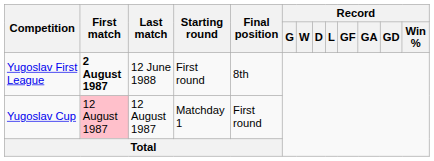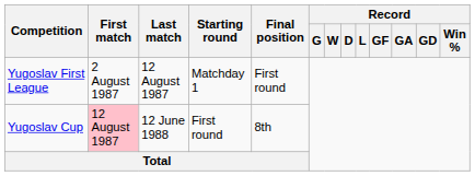 <table class="wikitable" style="text-align: center">
 <tr>
 <th rowspan="2">Competition</th>
 <th rowspan="2">First match</th>
 <th rowspan="2">Last match</th>
 <th rowspan="2">Starting round</th>
 <th rowspan="2">Final position</th>
 <th colspan="8">Record</th>
 </tr>
 <tr>
 <th>G</th>
 <th>W</th>
 <th>D</th>
 <th>L</th>
 <th>GF</th>
 <th>GA</th>
 <th>GD</th>
 <th>Win %</th>
 </tr>
 <tr>
 <td align=left><a href='#'>Yugoslav First League</a></td>
-<td align=left><strong>2 August 1987</strong></td>
+<td align=left>2 August 1987</td>
+<td align=left>12 August 1987</td>
+<td align=left>Matchday 1</td>
+<td align=left>First round<br></td>
+</tr>
+<tr>
+<td align=left><a href='#'>Yugoslav Cup</a></td>
+<td align=left style="background: pink;">12 August 1987</td>
 <td align=left>12 June 1988</td>
 <td align=left>First round</td>
 <td align=left>8th<br></td>
 </tr>
 <tr>
-<td align=left><a href='#'>Yugoslav Cup</a></td>
-<td align=left style="background: pink;">12 August 1987</td>
-<td align=left>12 August 1987</td>
-<td align=left>Matchday 1</td>
-<td align=left>First round<br></td>
-</tr>
-<tr>
 <th colspan="5">Total<br></th>
 </tr>
 </table>
